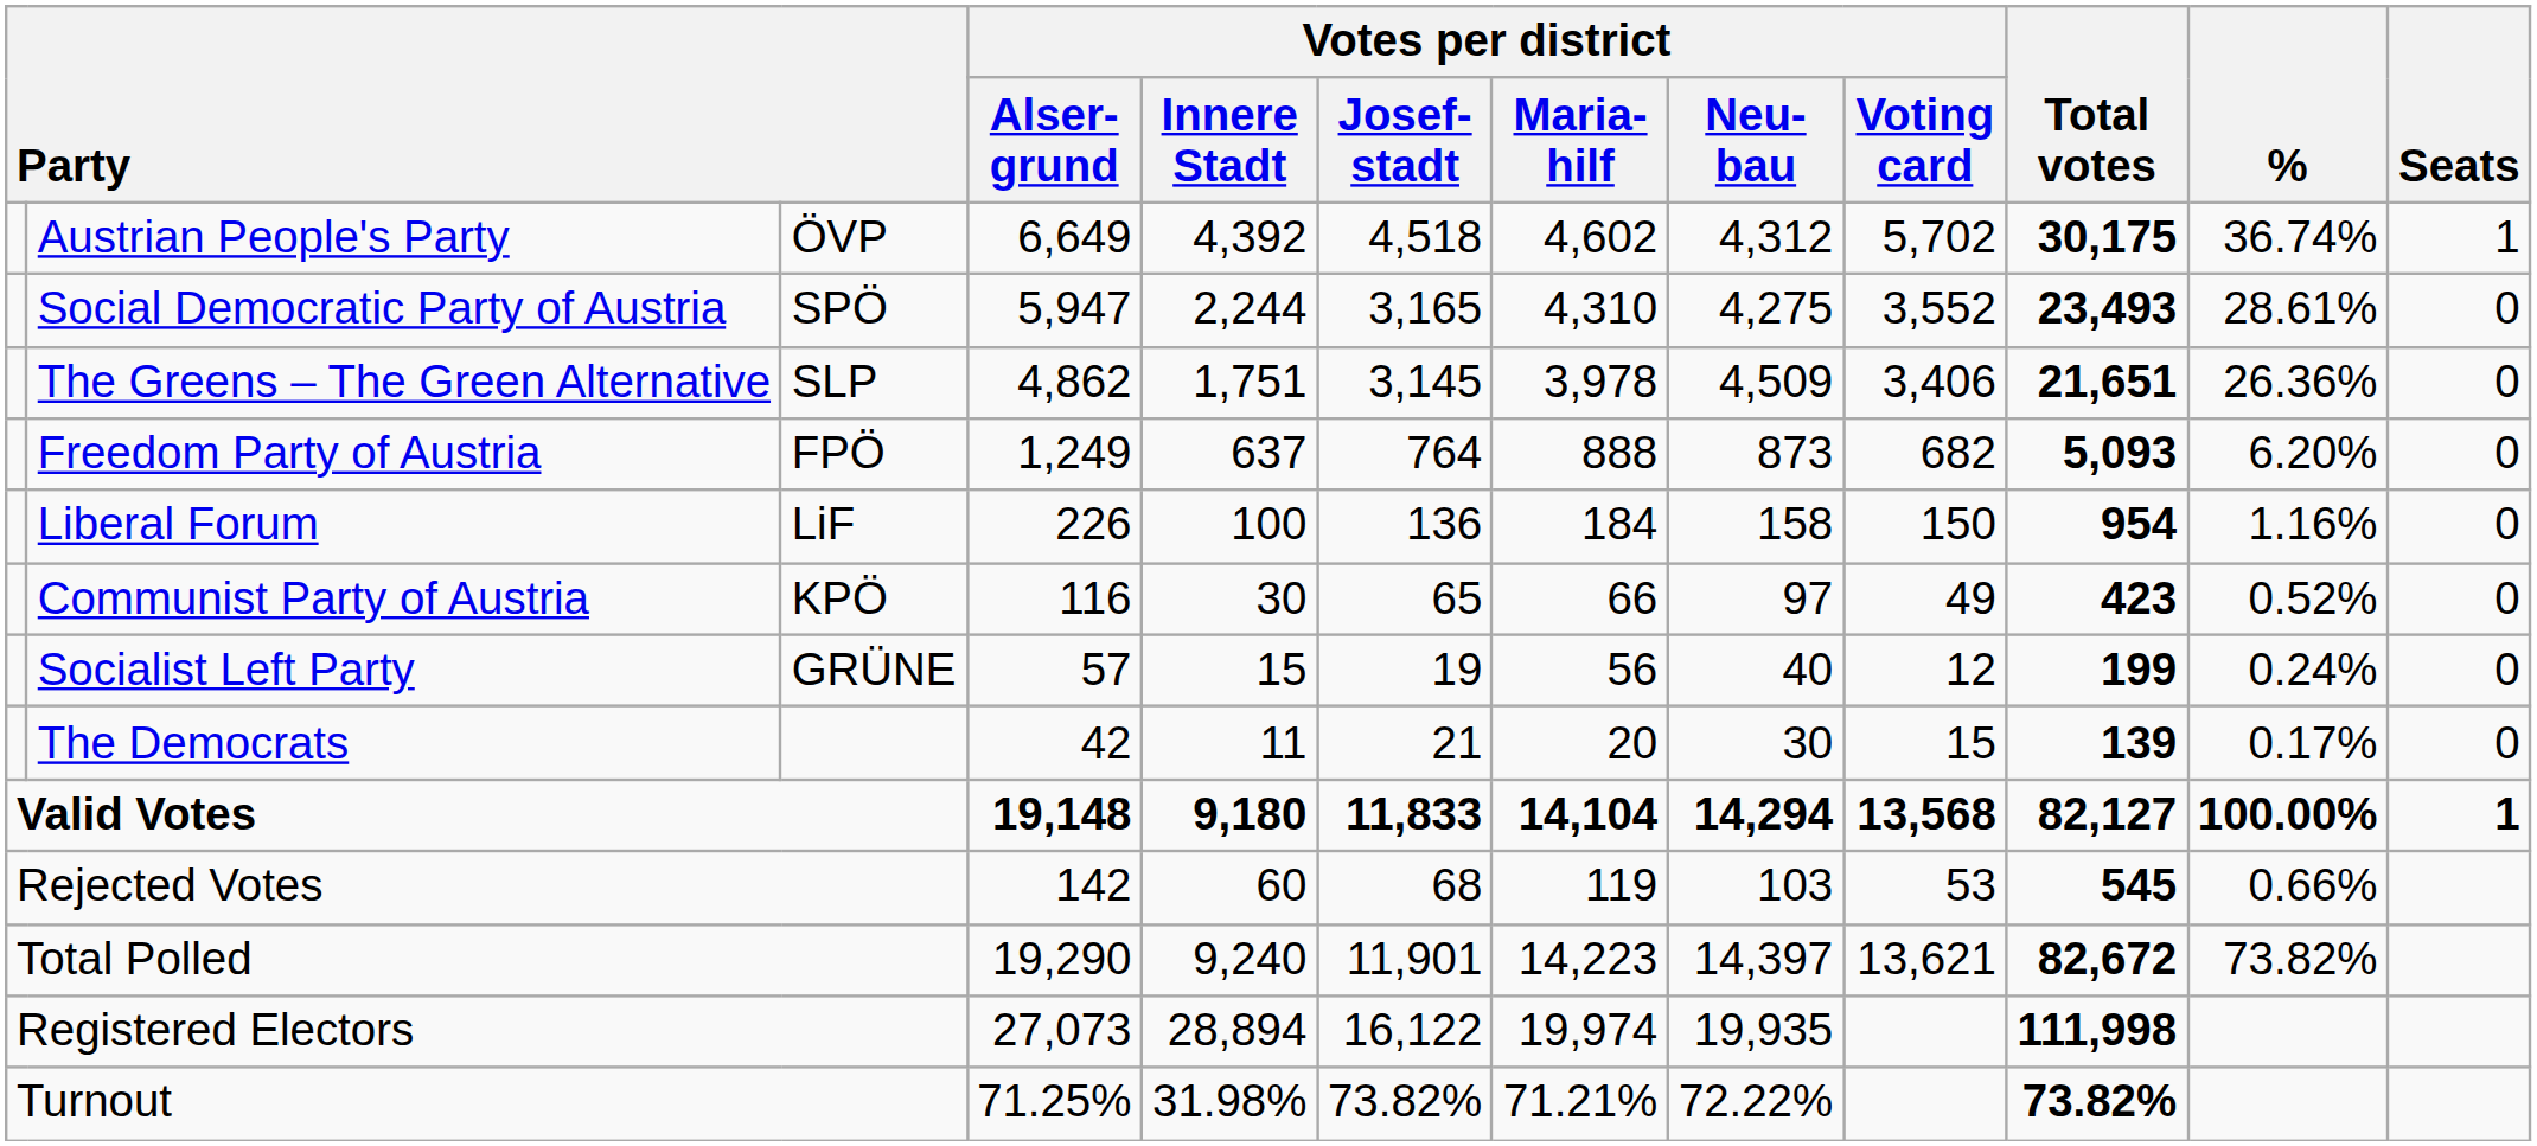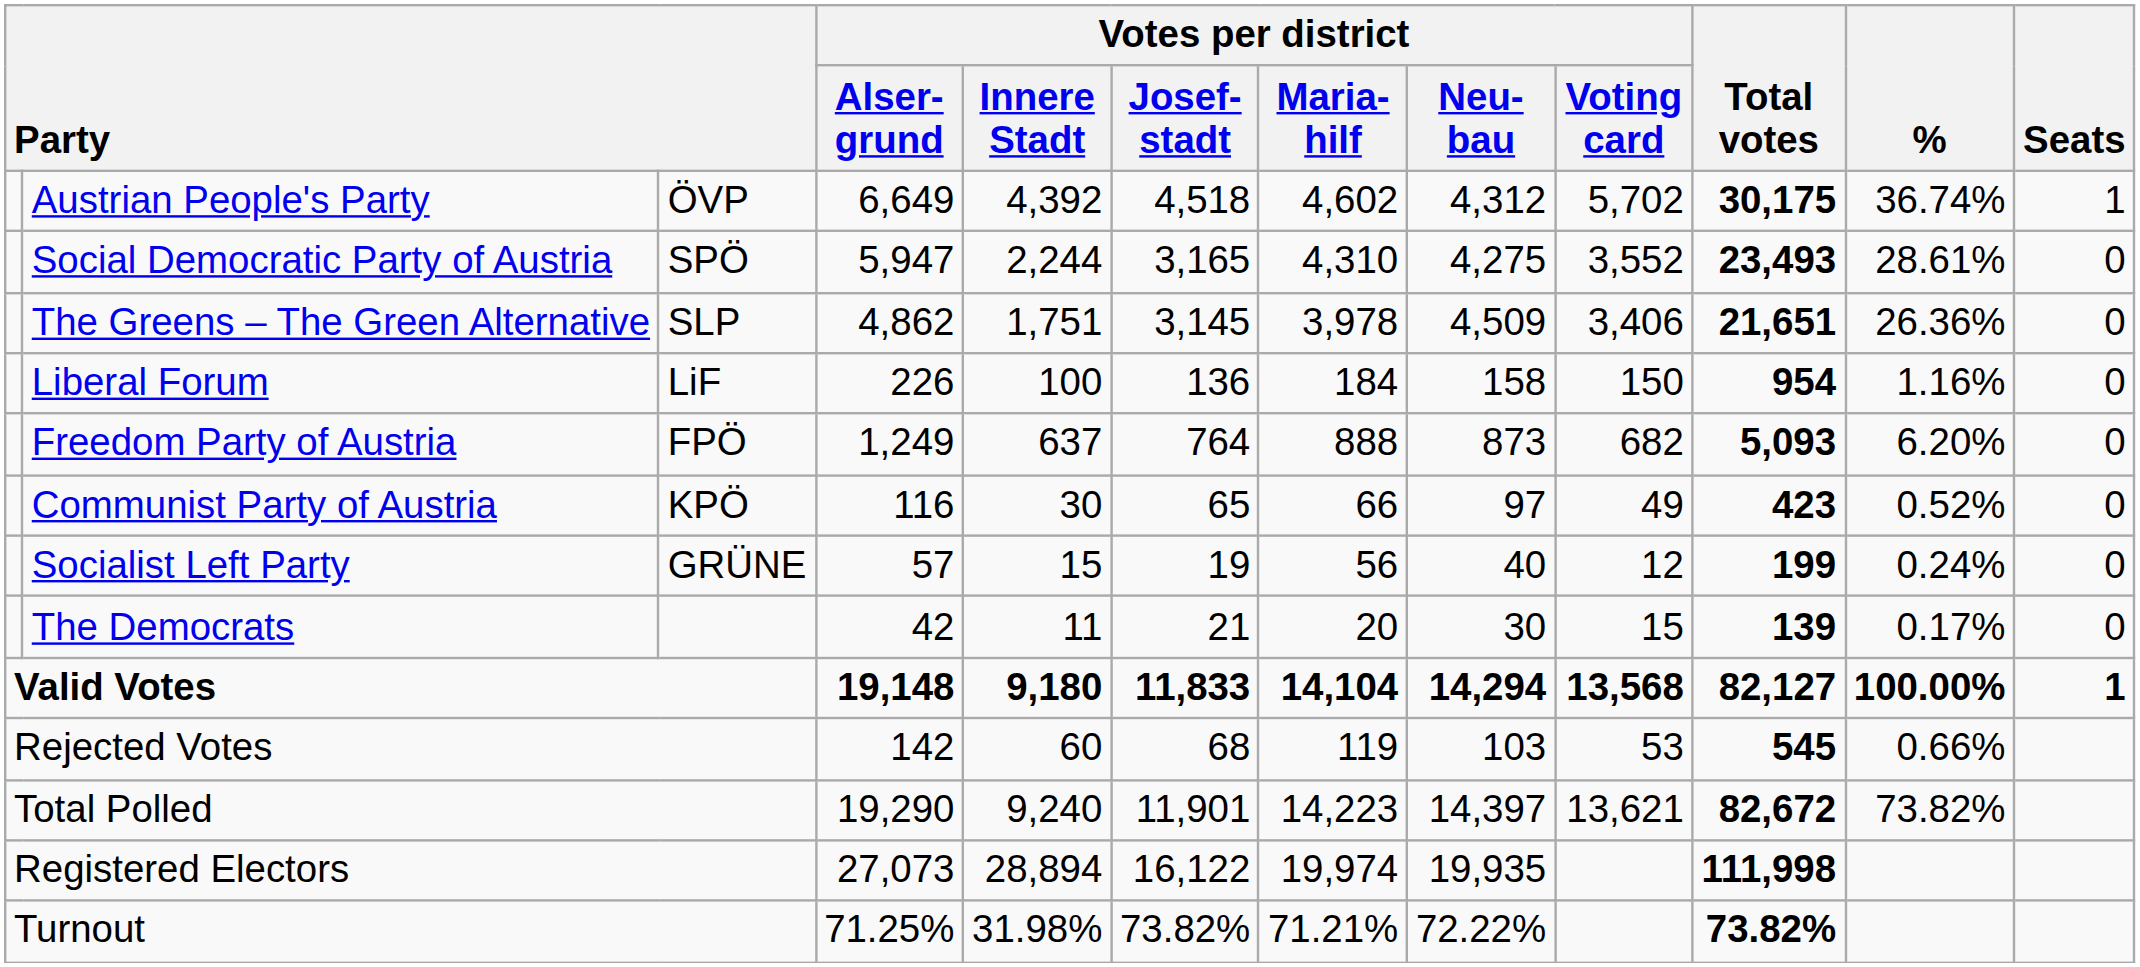 <table class="wikitable" border="1" style="text-align:right;">
 <tr>
 <th style="text-align:left;" valign=bottom rowspan=2 colspan=3>Party</th>
 <th colspan=6>Votes per district</th>
 <th align=center valign=bottom rowspan=2 width="50">Total<br>votes</th>
 <th align=center valign=bottom rowspan=2 width="50">%</th>
 <th align=center valign=bottom rowspan=2>Seats</th>
 </tr>
 <tr>
 <th align=center valign=bottom width="50"><a href='#'>Alser-<br>grund</a></th>
 <th align=center valign=bottom width="50"><a href='#'>Innere<br>Stadt</a></th>
 <th align=center valign=bottom width="50"><a href='#'>Josef-<br>stadt</a></th>
 <th align=center valign=bottom width="50"><a href='#'>Maria-<br>hilf</a></th>
 <th align=center valign=bottom width="50"><a href='#'>Neu-<br>bau</a></th>
 <th align=center valign=bottom width="50"><a href='#'>Voting<br>card</a></th>
 </tr>
 <tr>
 <td></td>
 <td align=left><a href='#'>Austrian People's Party</a></td>
 <td align=left>ÖVP</td>
 <td>6,649</td>
 <td>4,392</td>
 <td>4,518</td>
 <td>4,602</td>
 <td>4,312</td>
 <td>5,702</td>
 <td><strong>30,175</strong></td>
 <td>36.74%</td>
 <td>1</td>
 </tr>
 <tr>
 <td></td>
 <td align=left><a href='#'>Social Democratic Party of Austria</a></td>
 <td align=left>SPÖ</td>
 <td>5,947</td>
 <td>2,244</td>
 <td>3,165</td>
 <td>4,310</td>
 <td>4,275</td>
 <td>3,552</td>
 <td><strong>23,493</strong></td>
 <td>28.61%</td>
 <td>0</td>
 </tr>
 <tr>
 <td></td>
 <td align=left style="white-space: nowrap;"><a href='#'>The Greens – The Green Alternative</a></td>
 <td align=left>SLP</td>
 <td>4,862</td>
 <td>1,751</td>
 <td>3,145</td>
 <td>3,978</td>
 <td>4,509</td>
 <td>3,406</td>
 <td><strong>21,651</strong></td>
 <td>26.36%</td>
 <td>0</td>
 </tr>
 <tr>
 <td></td>
+<td align=left><a href='#'>Liberal Forum</a></td>
+<td align=left>LiF</td>
+<td>226</td>
+<td>100</td>
+<td>136</td>
+<td>184</td>
+<td>158</td>
+<td>150</td>
+<td><strong>954</strong></td>
+<td>1.16%</td>
+<td>0</td>
+</tr>
+<tr>
+<td></td>
 <td align=left><a href='#'>Freedom Party of Austria</a></td>
 <td align=left>FPÖ</td>
 <td>1,249</td>
 <td>637</td>
 <td>764</td>
 <td>888</td>
 <td>873</td>
 <td>682</td>
 <td><strong>5,093</strong></td>
 <td>6.20%</td>
-<td>0</td>
-</tr>
-<tr>
-<td></td>
-<td align=left><a href='#'>Liberal Forum</a></td>
-<td align=left>LiF</td>
-<td>226</td>
-<td>100</td>
-<td>136</td>
-<td>184</td>
-<td>158</td>
-<td>150</td>
-<td><strong>954</strong></td>
-<td>1.16%</td>
 <td>0</td>
 </tr>
 <tr>
 <td></td>
 <td align=left><a href='#'>Communist Party of Austria</a></td>
 <td align=left>KPÖ</td>
 <td>116</td>
 <td>30</td>
 <td>65</td>
 <td>66</td>
 <td>97</td>
 <td>49</td>
 <td><strong>423</strong></td>
 <td>0.52%</td>
 <td>0</td>
 </tr>
 <tr>
 <td></td>
 <td align=left><a href='#'>Socialist Left Party</a></td>
 <td align=left>GRÜNE</td>
 <td>57</td>
 <td>15</td>
 <td>19</td>
 <td>56</td>
 <td>40</td>
 <td>12</td>
 <td><strong>199</strong></td>
 <td>0.24%</td>
 <td>0</td>
 </tr>
 <tr>
 <td></td>
 <td align=left><a href='#'>The Democrats</a></td>
 <td align=left></td>
 <td>42</td>
 <td>11</td>
 <td>21</td>
 <td>20</td>
 <td>30</td>
 <td>15</td>
 <td><strong>139</strong></td>
 <td>0.17%</td>
 <td>0</td>
 </tr>
 <tr style="font-weight:bold">
 <td align=left colspan=3>Valid Votes</td>
 <td>19,148</td>
 <td>9,180</td>
 <td>11,833</td>
 <td>14,104</td>
 <td>14,294</td>
 <td>13,568</td>
 <td>82,127</td>
 <td>100.00%</td>
 <td>1</td>
 </tr>
 <tr>
 <td align=left colspan=3>Rejected Votes</td>
 <td>142</td>
 <td>60</td>
 <td>68</td>
 <td>119</td>
 <td>103</td>
 <td>53</td>
 <td><strong>545</strong></td>
 <td>0.66%</td>
 <td></td>
 </tr>
 <tr>
 <td align=left colspan=3>Total Polled</td>
 <td>19,290</td>
 <td>9,240</td>
 <td>11,901</td>
 <td>14,223</td>
 <td>14,397</td>
 <td>13,621</td>
 <td><strong>82,672</strong></td>
 <td>73.82%</td>
 <td></td>
 </tr>
 <tr>
 <td align=left colspan=3>Registered Electors</td>
 <td>27,073</td>
 <td>28,894</td>
 <td>16,122</td>
 <td>19,974</td>
 <td>19,935</td>
 <td></td>
 <td><strong>111,998</strong></td>
 <td></td>
 <td></td>
 </tr>
 <tr>
 <td align=left colspan=3>Turnout</td>
 <td>71.25%</td>
 <td>31.98%</td>
 <td>73.82%</td>
 <td>71.21%</td>
 <td>72.22%</td>
 <td></td>
 <td><strong>73.82%</strong></td>
 <td></td>
 <td></td>
 </tr>
 </table>
